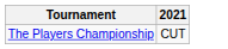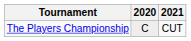 <table class="wikitable" style="font-size:95%;text-align:center;">
 <tr>
 <th>Tournament</th>
+<th>2020</th>
 <th>2021</th>
 </tr>
 <tr>
 <td align=left><a href='#'>The Players Championship</a></td>
+<td style="background:#eeeeee;">C</td>
 <td>CUT</td>
 </tr>
 </table>
